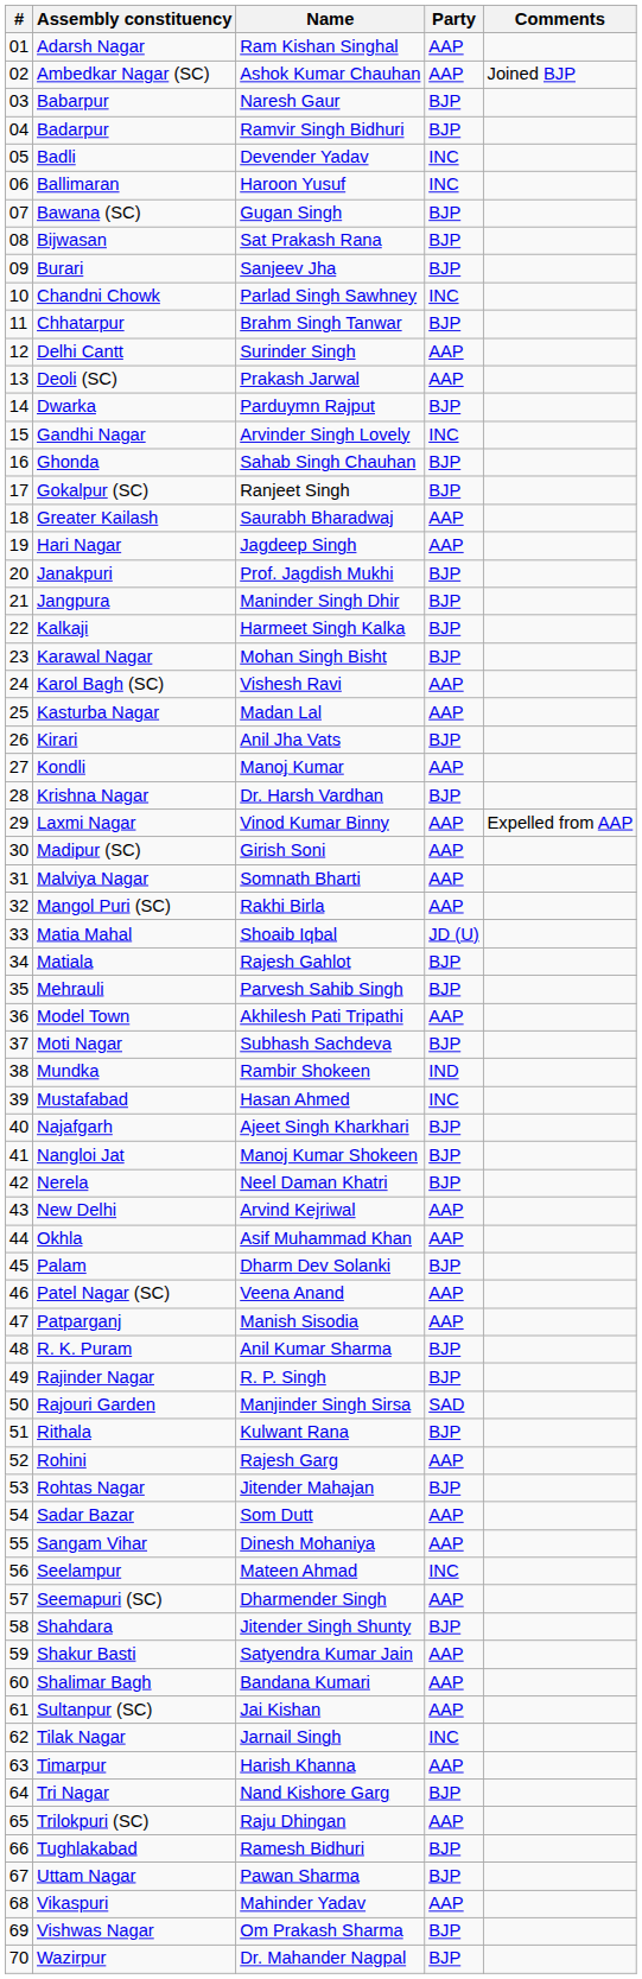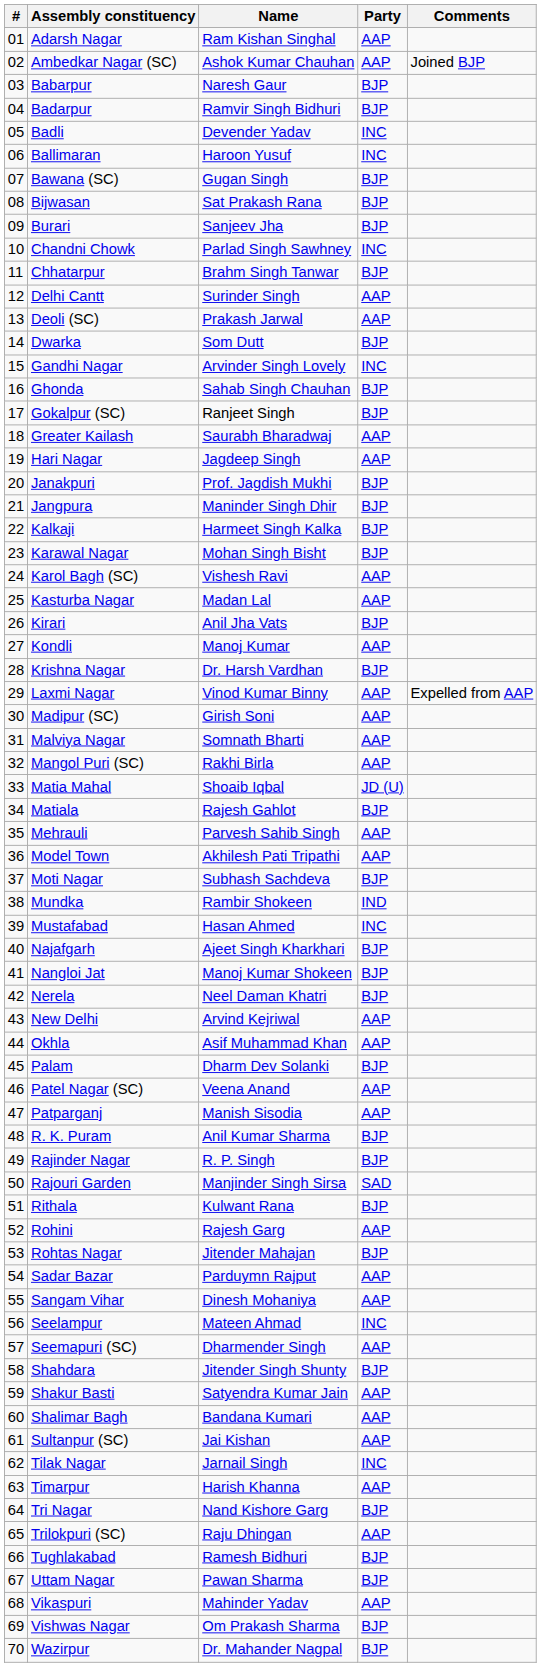 <table class="wikitable sortable">
 <tr>
 <th>#</th>
 <th>Assembly constituency</th>
 <th>Name</th>
 <th>Party</th>
 <th>Comments</th>
 </tr>
 <tr>
 <td>01</td>
 <td><a href='#'>Adarsh Nagar</a></td>
 <td><a href='#'>Ram Kishan Singhal</a></td>
 <td><a href='#'>AAP</a></td>
 <td></td>
 </tr>
 <tr>
 <td>02</td>
 <td><a href='#'>Ambedkar Nagar</a> (SC)</td>
 <td><a href='#'>Ashok Kumar Chauhan</a></td>
 <td><a href='#'>AAP</a></td>
 <td>Joined <a href='#'>BJP</a></td>
 </tr>
 <tr>
 <td>03</td>
 <td><a href='#'>Babarpur</a></td>
 <td><a href='#'>Naresh Gaur</a></td>
 <td><a href='#'>BJP</a></td>
 <td></td>
 </tr>
 <tr>
 <td>04</td>
 <td><a href='#'>Badarpur</a></td>
 <td><a href='#'>Ramvir Singh Bidhuri</a></td>
 <td><a href='#'>BJP</a></td>
 <td></td>
 </tr>
 <tr>
 <td>05</td>
 <td><a href='#'>Badli</a></td>
 <td><a href='#'>Devender Yadav</a></td>
 <td><a href='#'>INC</a></td>
 <td></td>
 </tr>
 <tr>
 <td>06</td>
 <td><a href='#'>Ballimaran</a></td>
 <td><a href='#'>Haroon Yusuf</a></td>
 <td><a href='#'>INC</a></td>
 <td></td>
 </tr>
 <tr>
 <td>07</td>
 <td><a href='#'>Bawana</a> (SC)</td>
 <td><a href='#'>Gugan Singh</a></td>
 <td><a href='#'>BJP</a></td>
 <td></td>
 </tr>
 <tr>
 <td>08</td>
 <td><a href='#'>Bijwasan</a></td>
 <td><a href='#'>Sat Prakash Rana</a></td>
 <td><a href='#'>BJP</a></td>
 <td></td>
 </tr>
 <tr>
 <td>09</td>
 <td><a href='#'>Burari</a></td>
 <td><a href='#'>Sanjeev Jha</a></td>
 <td><a href='#'>BJP</a></td>
 <td></td>
 </tr>
 <tr>
 <td>10</td>
 <td><a href='#'>Chandni Chowk</a></td>
 <td><a href='#'>Parlad Singh Sawhney</a></td>
 <td><a href='#'>INC</a></td>
 <td></td>
 </tr>
 <tr>
 <td>11</td>
 <td><a href='#'>Chhatarpur</a></td>
 <td><a href='#'>Brahm Singh Tanwar</a></td>
 <td><a href='#'>BJP</a></td>
 <td></td>
 </tr>
 <tr>
 <td>12</td>
 <td><a href='#'>Delhi Cantt</a></td>
 <td><a href='#'>Surinder Singh</a></td>
 <td><a href='#'>AAP</a></td>
 <td></td>
 </tr>
 <tr>
 <td>13</td>
 <td><a href='#'>Deoli</a> (SC)</td>
 <td><a href='#'>Prakash Jarwal</a></td>
 <td><a href='#'>AAP</a></td>
 <td></td>
 </tr>
 <tr>
 <td>14</td>
 <td><a href='#'>Dwarka</a></td>
-<td><a href='#'>Parduymn Rajput</a></td>
+<td><a href='#'>Som Dutt</a></td>
 <td><a href='#'>BJP</a></td>
 <td></td>
 </tr>
 <tr>
 <td>15</td>
 <td><a href='#'>Gandhi Nagar</a></td>
 <td><a href='#'>Arvinder Singh Lovely</a></td>
 <td><a href='#'>INC</a></td>
 <td></td>
 </tr>
 <tr>
 <td>16</td>
 <td><a href='#'>Ghonda</a></td>
 <td><a href='#'>Sahab Singh Chauhan</a></td>
 <td><a href='#'>BJP</a></td>
 <td></td>
 </tr>
 <tr>
 <td>17</td>
 <td><a href='#'>Gokalpur</a> (SC)</td>
 <td>Ranjeet Singh</td>
 <td><a href='#'>BJP</a></td>
 <td></td>
 </tr>
 <tr>
 <td>18</td>
 <td><a href='#'>Greater Kailash</a></td>
 <td><a href='#'>Saurabh Bharadwaj</a></td>
 <td><a href='#'>AAP</a></td>
 <td></td>
 </tr>
 <tr>
 <td>19</td>
 <td><a href='#'>Hari Nagar</a></td>
 <td><a href='#'>Jagdeep Singh</a></td>
 <td><a href='#'>AAP</a></td>
 <td></td>
 </tr>
 <tr>
 <td>20</td>
 <td><a href='#'>Janakpuri</a></td>
 <td><a href='#'>Prof. Jagdish Mukhi</a></td>
 <td><a href='#'>BJP</a></td>
 <td></td>
 </tr>
 <tr>
 <td>21</td>
 <td><a href='#'>Jangpura</a></td>
 <td><a href='#'>Maninder Singh Dhir</a></td>
 <td><a href='#'>BJP</a></td>
 <td></td>
 </tr>
 <tr>
 <td>22</td>
 <td><a href='#'>Kalkaji</a></td>
 <td><a href='#'>Harmeet Singh Kalka</a></td>
 <td><a href='#'>BJP</a></td>
 <td></td>
 </tr>
 <tr>
 <td>23</td>
 <td><a href='#'>Karawal Nagar</a></td>
 <td><a href='#'>Mohan Singh Bisht</a></td>
 <td><a href='#'>BJP</a></td>
 <td></td>
 </tr>
 <tr>
 <td>24</td>
 <td><a href='#'>Karol Bagh</a> (SC)</td>
 <td><a href='#'>Vishesh Ravi</a></td>
 <td><a href='#'>AAP</a></td>
 <td></td>
 </tr>
 <tr>
 <td>25</td>
 <td><a href='#'>Kasturba Nagar</a></td>
 <td><a href='#'>Madan Lal</a></td>
 <td><a href='#'>AAP</a></td>
 <td></td>
 </tr>
 <tr>
 <td>26</td>
 <td><a href='#'>Kirari</a></td>
 <td><a href='#'>Anil Jha Vats</a></td>
 <td><a href='#'>BJP</a></td>
 <td></td>
 </tr>
 <tr>
 <td>27</td>
 <td><a href='#'>Kondli</a></td>
 <td><a href='#'>Manoj Kumar</a></td>
 <td><a href='#'>AAP</a></td>
 <td></td>
 </tr>
 <tr>
 <td>28</td>
 <td><a href='#'>Krishna Nagar</a></td>
 <td><a href='#'>Dr. Harsh Vardhan</a></td>
 <td><a href='#'>BJP</a></td>
 <td></td>
 </tr>
 <tr>
 <td>29</td>
 <td><a href='#'>Laxmi Nagar</a></td>
 <td><a href='#'>Vinod Kumar Binny</a></td>
 <td><a href='#'>AAP</a></td>
 <td>Expelled from <a href='#'>AAP</a></td>
 </tr>
 <tr>
 <td>30</td>
 <td><a href='#'>Madipur</a> (SC)</td>
 <td><a href='#'>Girish Soni</a></td>
 <td><a href='#'>AAP</a></td>
 <td></td>
 </tr>
 <tr>
 <td>31</td>
 <td><a href='#'>Malviya Nagar</a></td>
 <td><a href='#'>Somnath Bharti</a></td>
 <td><a href='#'>AAP</a></td>
 <td></td>
 </tr>
 <tr>
 <td>32</td>
 <td><a href='#'>Mangol Puri</a> (SC)</td>
 <td><a href='#'>Rakhi Birla</a></td>
 <td><a href='#'>AAP</a></td>
 <td></td>
 </tr>
 <tr>
 <td>33</td>
 <td><a href='#'>Matia Mahal</a></td>
 <td><a href='#'>Shoaib Iqbal</a></td>
 <td><a href='#'>JD (U)</a></td>
 <td></td>
 </tr>
 <tr>
 <td>34</td>
 <td><a href='#'>Matiala</a></td>
 <td><a href='#'>Rajesh Gahlot</a></td>
 <td><a href='#'>BJP</a></td>
 <td></td>
 </tr>
 <tr>
 <td>35</td>
 <td><a href='#'>Mehrauli</a></td>
 <td><a href='#'>Parvesh Sahib Singh</a></td>
-<td><a href='#'>BJP</a></td>
+<td><a href='#'>AAP</a></td>
 <td></td>
 </tr>
 <tr>
 <td>36</td>
 <td><a href='#'>Model Town</a></td>
 <td><a href='#'>Akhilesh Pati Tripathi</a></td>
 <td><a href='#'>AAP</a></td>
 <td></td>
 </tr>
 <tr>
 <td>37</td>
 <td><a href='#'>Moti Nagar</a></td>
 <td><a href='#'>Subhash Sachdeva</a></td>
 <td><a href='#'>BJP</a></td>
 <td></td>
 </tr>
 <tr>
 <td>38</td>
 <td><a href='#'>Mundka</a></td>
 <td><a href='#'>Rambir Shokeen</a></td>
 <td><a href='#'>IND</a></td>
 <td></td>
 </tr>
 <tr>
 <td>39</td>
 <td><a href='#'>Mustafabad</a></td>
 <td><a href='#'>Hasan Ahmed</a></td>
 <td><a href='#'>INC</a></td>
 <td></td>
 </tr>
 <tr>
 <td>40</td>
 <td><a href='#'>Najafgarh</a></td>
 <td><a href='#'>Ajeet Singh Kharkhari</a></td>
 <td><a href='#'>BJP</a></td>
 <td></td>
 </tr>
 <tr>
 <td>41</td>
 <td><a href='#'>Nangloi Jat</a></td>
 <td><a href='#'>Manoj Kumar Shokeen</a></td>
 <td><a href='#'>BJP</a></td>
 <td></td>
 </tr>
 <tr>
 <td>42</td>
 <td><a href='#'>Nerela</a></td>
 <td><a href='#'>Neel Daman Khatri</a></td>
 <td><a href='#'>BJP</a></td>
 <td></td>
 </tr>
 <tr>
 <td>43</td>
 <td><a href='#'>New Delhi</a></td>
 <td><a href='#'>Arvind Kejriwal</a></td>
 <td><a href='#'>AAP</a></td>
 <td></td>
 </tr>
 <tr>
 <td>44</td>
 <td><a href='#'>Okhla</a></td>
 <td><a href='#'>Asif Muhammad Khan</a></td>
 <td><a href='#'>AAP</a></td>
 <td></td>
 </tr>
 <tr>
 <td>45</td>
 <td><a href='#'>Palam</a></td>
 <td><a href='#'>Dharm Dev Solanki</a></td>
 <td><a href='#'>BJP</a></td>
 <td></td>
 </tr>
 <tr>
 <td>46</td>
 <td><a href='#'>Patel Nagar</a> (SC)</td>
 <td><a href='#'>Veena Anand</a></td>
 <td><a href='#'>AAP</a></td>
 <td></td>
 </tr>
 <tr>
 <td>47</td>
 <td><a href='#'>Patparganj</a></td>
 <td><a href='#'>Manish Sisodia</a></td>
 <td><a href='#'>AAP</a></td>
 <td></td>
 </tr>
 <tr>
 <td>48</td>
 <td><a href='#'>R. K. Puram</a></td>
 <td><a href='#'>Anil Kumar Sharma</a></td>
 <td><a href='#'>BJP</a></td>
 <td></td>
 </tr>
 <tr>
 <td>49</td>
 <td><a href='#'>Rajinder Nagar</a></td>
 <td><a href='#'>R. P. Singh</a></td>
 <td><a href='#'>BJP</a></td>
 <td></td>
 </tr>
 <tr>
 <td>50</td>
 <td><a href='#'>Rajouri Garden</a></td>
 <td><a href='#'>Manjinder Singh Sirsa</a></td>
 <td><a href='#'>SAD</a></td>
 <td></td>
 </tr>
 <tr>
 <td>51</td>
 <td><a href='#'>Rithala</a></td>
 <td><a href='#'>Kulwant Rana</a></td>
 <td><a href='#'>BJP</a></td>
 <td></td>
 </tr>
 <tr>
 <td>52</td>
 <td><a href='#'>Rohini</a></td>
 <td><a href='#'>Rajesh Garg</a></td>
 <td><a href='#'>AAP</a></td>
 <td></td>
 </tr>
 <tr>
 <td>53</td>
 <td><a href='#'>Rohtas Nagar</a></td>
 <td><a href='#'>Jitender Mahajan</a></td>
 <td><a href='#'>BJP</a></td>
 <td></td>
 </tr>
 <tr>
 <td>54</td>
 <td><a href='#'>Sadar Bazar</a></td>
-<td><a href='#'>Som Dutt</a></td>
+<td><a href='#'>Parduymn Rajput</a></td>
 <td><a href='#'>AAP</a></td>
 <td></td>
 </tr>
 <tr>
 <td>55</td>
 <td><a href='#'>Sangam Vihar</a></td>
 <td><a href='#'>Dinesh Mohaniya</a></td>
 <td><a href='#'>AAP</a></td>
 <td></td>
 </tr>
 <tr>
 <td>56</td>
 <td><a href='#'>Seelampur</a></td>
 <td><a href='#'>Mateen Ahmad</a></td>
 <td><a href='#'>INC</a></td>
 <td></td>
 </tr>
 <tr>
 <td>57</td>
 <td><a href='#'>Seemapuri</a> (SC)</td>
 <td><a href='#'>Dharmender Singh</a></td>
 <td><a href='#'>AAP</a></td>
 <td></td>
 </tr>
 <tr>
 <td>58</td>
 <td><a href='#'>Shahdara</a></td>
 <td><a href='#'>Jitender Singh Shunty</a></td>
 <td><a href='#'>BJP</a></td>
 <td></td>
 </tr>
 <tr>
 <td>59</td>
 <td><a href='#'>Shakur Basti</a></td>
 <td><a href='#'>Satyendra Kumar Jain</a></td>
 <td><a href='#'>AAP</a></td>
 <td></td>
 </tr>
 <tr>
 <td>60</td>
 <td><a href='#'>Shalimar Bagh</a></td>
 <td><a href='#'>Bandana Kumari</a></td>
 <td><a href='#'>AAP</a></td>
 <td></td>
 </tr>
 <tr>
 <td>61</td>
 <td><a href='#'>Sultanpur</a> (SC)</td>
 <td><a href='#'>Jai Kishan</a></td>
 <td><a href='#'>AAP</a></td>
 <td></td>
 </tr>
 <tr>
 <td>62</td>
 <td><a href='#'>Tilak Nagar</a></td>
 <td><a href='#'>Jarnail Singh</a></td>
 <td><a href='#'>INC</a></td>
 <td></td>
 </tr>
 <tr>
 <td>63</td>
 <td><a href='#'>Timarpur</a></td>
 <td><a href='#'>Harish Khanna</a></td>
 <td><a href='#'>AAP</a></td>
 <td></td>
 </tr>
 <tr>
 <td>64</td>
 <td><a href='#'>Tri Nagar</a></td>
 <td><a href='#'>Nand Kishore Garg</a></td>
 <td><a href='#'>BJP</a></td>
 <td></td>
 </tr>
 <tr>
 <td>65</td>
 <td><a href='#'>Trilokpuri</a> (SC)</td>
 <td><a href='#'>Raju Dhingan</a></td>
 <td><a href='#'>AAP</a></td>
 <td></td>
 </tr>
 <tr>
 <td>66</td>
 <td><a href='#'>Tughlakabad</a></td>
 <td><a href='#'>Ramesh Bidhuri</a></td>
 <td><a href='#'>BJP</a></td>
 <td></td>
 </tr>
 <tr>
 <td>67</td>
 <td><a href='#'>Uttam Nagar</a></td>
 <td><a href='#'>Pawan Sharma</a></td>
 <td><a href='#'>BJP</a></td>
 <td></td>
 </tr>
 <tr>
 <td>68</td>
 <td><a href='#'>Vikaspuri</a></td>
 <td><a href='#'>Mahinder Yadav</a></td>
 <td><a href='#'>AAP</a></td>
 <td></td>
 </tr>
 <tr>
 <td>69</td>
 <td><a href='#'>Vishwas Nagar</a></td>
 <td><a href='#'>Om Prakash Sharma</a></td>
 <td><a href='#'>BJP</a></td>
 <td></td>
 </tr>
 <tr>
 <td>70</td>
 <td><a href='#'>Wazirpur</a></td>
 <td><a href='#'>Dr. Mahander Nagpal</a></td>
 <td><a href='#'>BJP</a></td>
 <td></td>
 </tr>
 </table>
